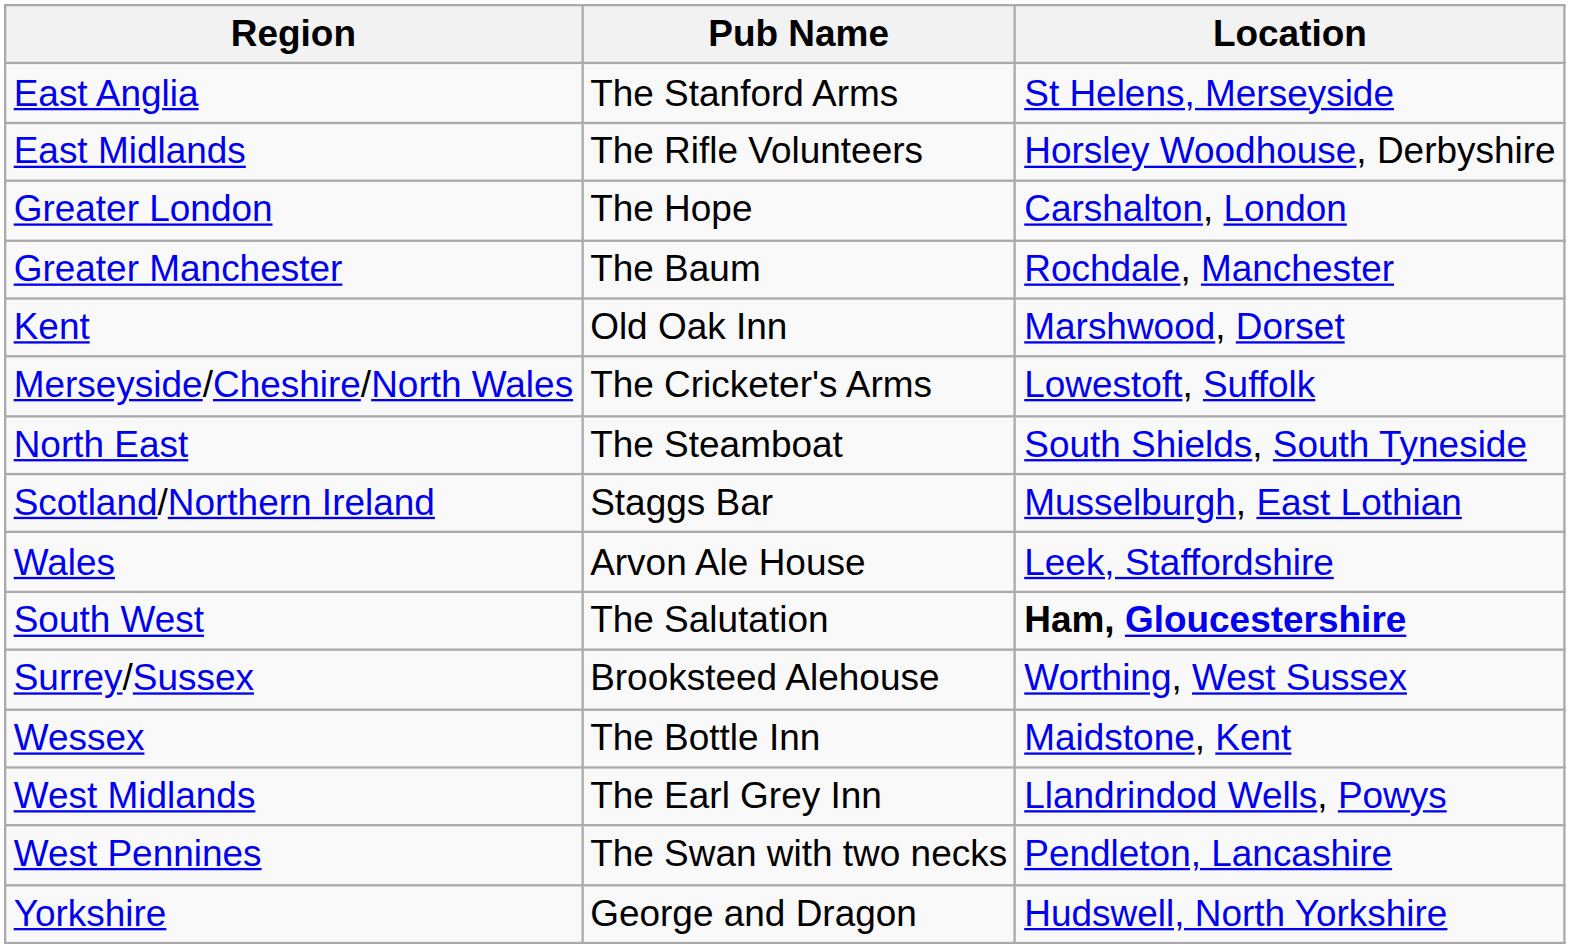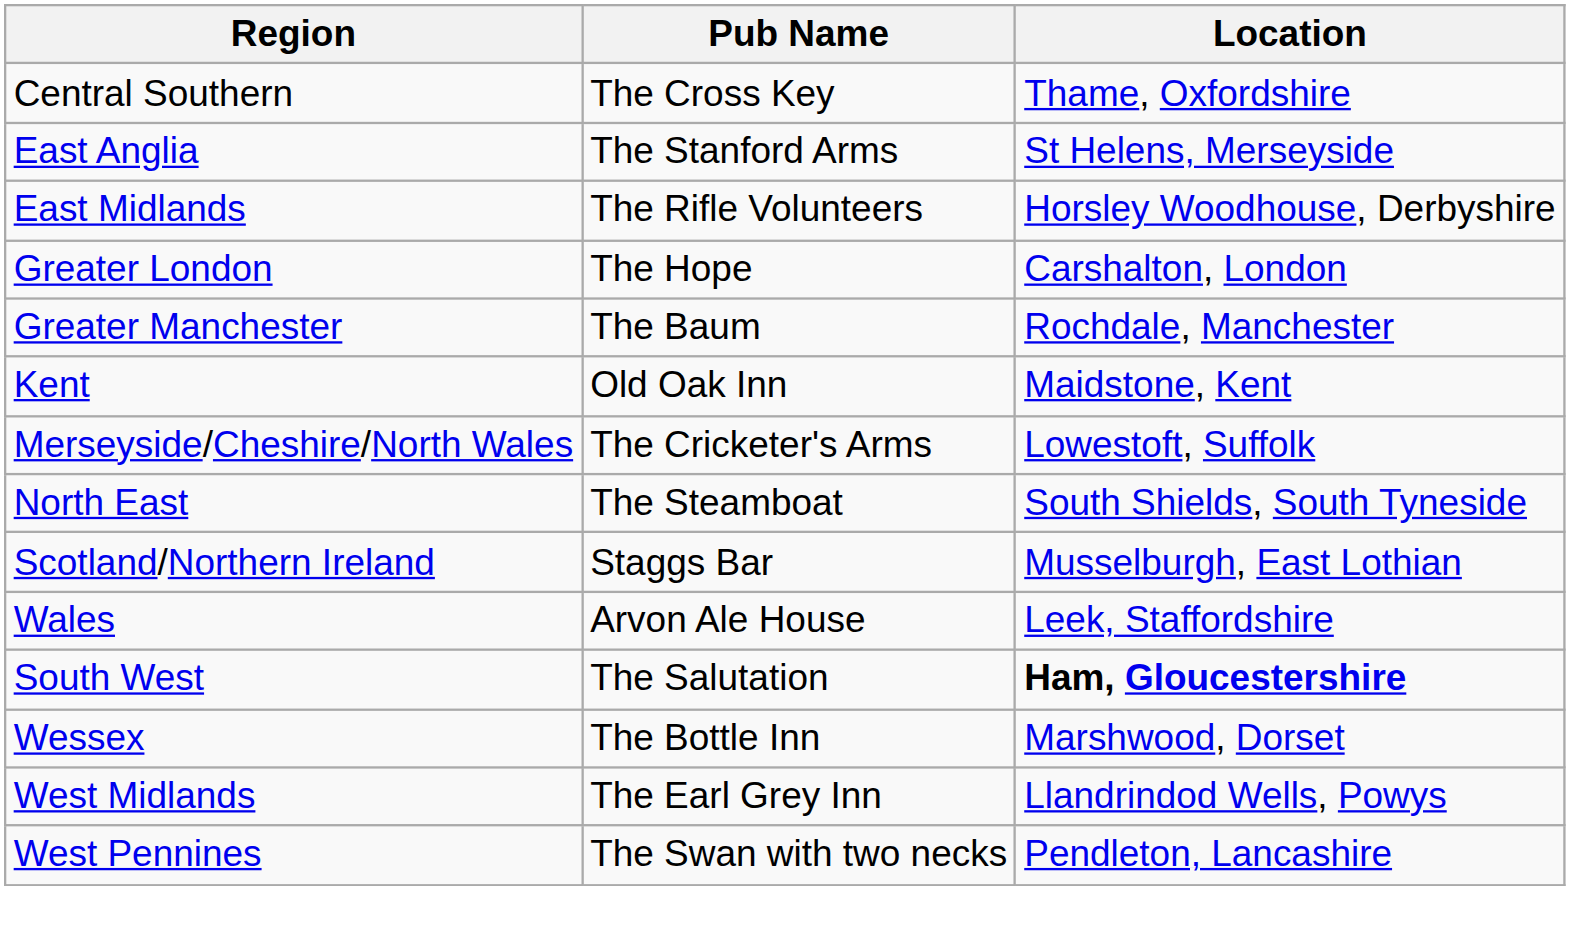 <table class="wikitable">
 <tr>
 <th>Region</th>
 <th>Pub Name</th>
 <th>Location</th>
+</tr>
+<tr>
+<td>Central Southern</td>
+<td>The Cross Key</td>
+<td><a href='#'>Thame</a>, <a href='#'>Oxfordshire</a></td>
 </tr>
 <tr>
 <td><a href='#'>East Anglia</a></td>
 <td>The Stanford Arms</td>
 <td><a href='#'>St Helens, Merseyside</a></td>
 </tr>
 <tr>
 <td><a href='#'>East Midlands</a></td>
 <td>The Rifle Volunteers</td>
 <td><a href='#'>Horsley Woodhouse</a>, Derbyshire</td>
 </tr>
 <tr>
 <td><a href='#'>Greater London</a></td>
 <td>The Hope</td>
 <td><a href='#'>Carshalton</a>, <a href='#'>London</a></td>
 </tr>
 <tr>
 <td><a href='#'>Greater Manchester</a></td>
 <td>The Baum</td>
 <td><a href='#'>Rochdale</a>, <a href='#'>Manchester</a></td>
 </tr>
 <tr>
 <td><a href='#'>Kent</a></td>
 <td>Old Oak Inn</td>
-<td><a href='#'>Marshwood</a>, <a href='#'>Dorset</a></td>
+<td><a href='#'>Maidstone</a>, <a href='#'>Kent</a></td>
 </tr>
 <tr>
 <td><a href='#'>Merseyside</a>/<a href='#'>Cheshire</a>/<a href='#'>North Wales</a></td>
 <td>The Cricketer's Arms</td>
 <td><a href='#'>Lowestoft</a>, <a href='#'>Suffolk</a></td>
 </tr>
 <tr>
 <td><a href='#'>North East</a></td>
 <td>The Steamboat</td>
 <td><a href='#'>South Shields</a>, <a href='#'>South Tyneside</a></td>
 </tr>
 <tr>
 <td><a href='#'>Scotland</a>/<a href='#'>Northern Ireland</a></td>
 <td>Staggs Bar</td>
 <td><a href='#'>Musselburgh</a>, <a href='#'>East Lothian</a></td>
 </tr>
 <tr>
 <td><a href='#'>Wales</a></td>
 <td>Arvon Ale House</td>
 <td><a href='#'>Leek, Staffordshire</a></td>
 </tr>
 <tr>
 <td><a href='#'>South West</a></td>
 <td>The Salutation</td>
 <td><strong>Ham, <a href='#'>Gloucestershire</a></strong></td>
 </tr>
 <tr>
-<td><a href='#'>Surrey</a>/<a href='#'>Sussex</a></td>
-<td>Brooksteed Alehouse</td>
-<td><a href='#'>Worthing</a>, <a href='#'>West Sussex</a></td>
-</tr>
-<tr>
 <td><a href='#'>Wessex</a></td>
 <td>The Bottle Inn</td>
-<td><a href='#'>Maidstone</a>, <a href='#'>Kent</a></td>
+<td><a href='#'>Marshwood</a>, <a href='#'>Dorset</a></td>
 </tr>
 <tr>
 <td><a href='#'>West Midlands</a></td>
 <td>The Earl Grey Inn</td>
 <td><a href='#'>Llandrindod Wells</a>, <a href='#'>Powys</a></td>
 </tr>
 <tr>
 <td><a href='#'>West Pennines</a></td>
 <td>The Swan with two necks</td>
 <td><a href='#'>Pendleton, Lancashire</a></td>
 </tr>
-<tr>
-<td><a href='#'>Yorkshire</a></td>
-<td>George and Dragon</td>
-<td><a href='#'>Hudswell, North Yorkshire</a></td>
-</tr>
 </table>
